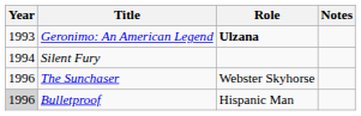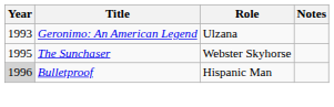 <table class="wikitable">
 <tr>
 <th>Year</th>
 <th>Title</th>
 <th>Role</th>
 <th>Notes</th>
 </tr>
 <tr>
 <td>1993</td>
 <td><em><a href='#'>Geronimo: An American Legend</a></em></td>
-<td><strong>Ulzana</strong></td>
+<td>Ulzana</td>
 <td></td>
 </tr>
 <tr>
-<td>1994</td>
-<td><em>Silent Fury</em></td>
-<td></td>
-<td></td>
-</tr>
-<tr>
-<td>1996</td>
+<td>1995</td>
 <td><em><a href='#'>The Sunchaser</a></em></td>
 <td>Webster Skyhorse</td>
 <td></td>
 </tr>
 <tr>
 <td style="background: lightgrey;">1996</td>
 <td><em><a href='#'>Bulletproof</a></em></td>
 <td>Hispanic Man</td>
 <td></td>
 </tr>
 </table>
